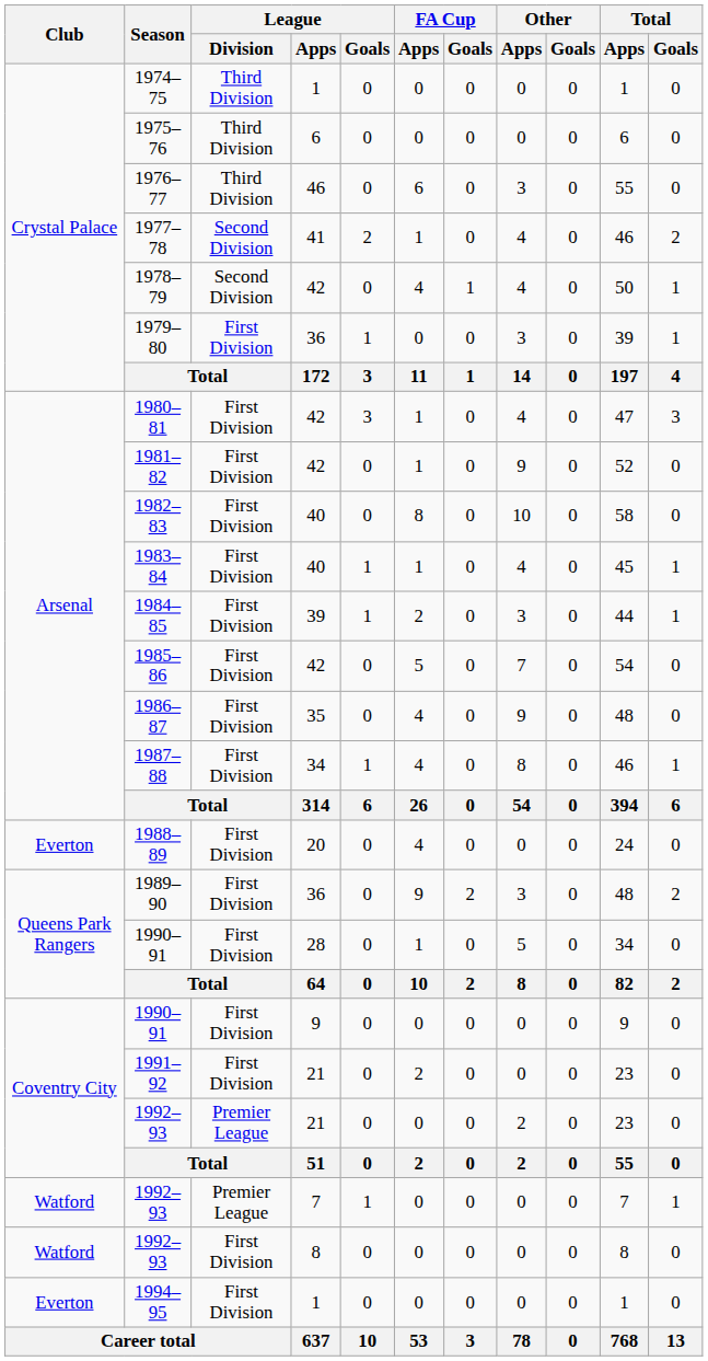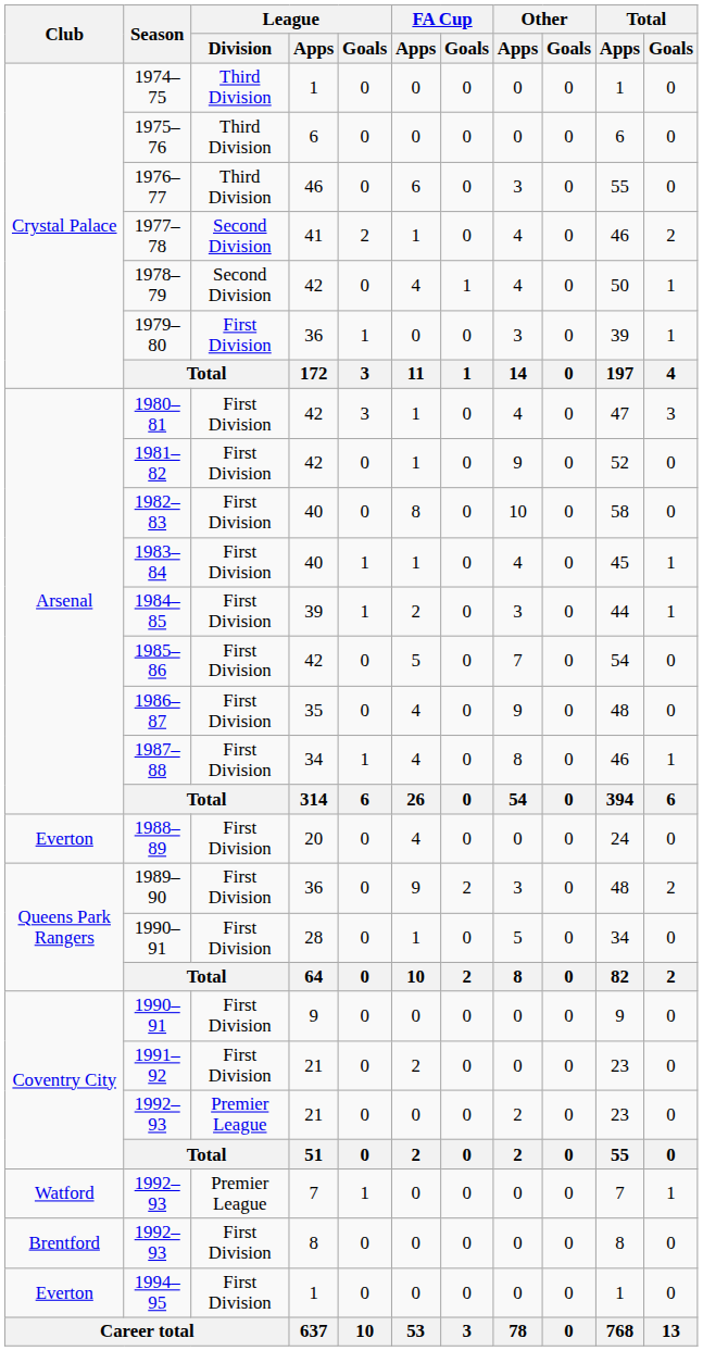 <table class="wikitable" style="text-align:center">
 <tr>
 <th rowspan="2">Club</th>
 <th rowspan="2">Season</th>
 <th colspan="3">League</th>
 <th colspan="2"><a href='#'>FA Cup</a></th>
 <th colspan="2">Other</th>
 <th colspan="2">Total</th>
 </tr>
 <tr>
 <th>Division</th>
 <th>Apps</th>
 <th>Goals</th>
 <th>Apps</th>
 <th>Goals</th>
 <th>Apps</th>
 <th>Goals</th>
 <th>Apps</th>
 <th>Goals</th>
 </tr>
 <tr>
 <td rowspan="7"><a href='#'>Crystal Palace</a></td>
 <td 1974–75 Crystal Palace F.C. season>1974–75</td>
 <td><a href='#'>Third Division</a></td>
 <td>1</td>
 <td>0</td>
 <td>0</td>
 <td>0</td>
 <td>0</td>
 <td>0</td>
 <td>1</td>
 <td>0</td>
 </tr>
 <tr>
 <td 1975–76 Crystal Palace F.C. season>1975–76</td>
 <td>Third Division</td>
 <td>6</td>
 <td>0</td>
 <td>0</td>
 <td>0</td>
 <td>0</td>
 <td>0</td>
 <td>6</td>
 <td>0</td>
 </tr>
 <tr>
 <td 1976–77 Crystal Palace F.C. season>1976–77</td>
 <td>Third Division</td>
 <td>46</td>
 <td>0</td>
 <td>6</td>
 <td>0</td>
 <td>3</td>
 <td>0</td>
 <td>55</td>
 <td>0</td>
 </tr>
 <tr>
 <td 1977–78 Crystal Palace F.C. season>1977–78</td>
 <td><a href='#'>Second Division</a></td>
 <td>41</td>
 <td>2</td>
 <td>1</td>
 <td>0</td>
 <td>4</td>
 <td>0</td>
 <td>46</td>
 <td>2</td>
 </tr>
 <tr>
 <td 1978–79 Crystal Palace F.C. season>1978–79</td>
 <td>Second Division</td>
 <td>42</td>
 <td>0</td>
 <td>4</td>
 <td>1</td>
 <td>4</td>
 <td>0</td>
 <td>50</td>
 <td>1</td>
 </tr>
 <tr>
 <td 1979–80 Crystal Palace F.C. season>1979–80</td>
 <td><a href='#'>First Division</a></td>
 <td>36</td>
 <td>1</td>
 <td>0</td>
 <td>0</td>
 <td>3</td>
 <td>0</td>
 <td>39</td>
 <td>1</td>
 </tr>
 <tr>
 <th colspan="2">Total</th>
 <th>172</th>
 <th>3</th>
 <th>11</th>
 <th>1</th>
 <th>14</th>
 <th>0</th>
 <th>197</th>
 <th>4</th>
 </tr>
 <tr>
 <td rowspan="9"><a href='#'>Arsenal</a></td>
 <td><a href='#'>1980–81</a></td>
 <td>First Division</td>
 <td>42</td>
 <td>3</td>
 <td>1</td>
 <td>0</td>
 <td>4</td>
 <td>0</td>
 <td>47</td>
 <td>3</td>
 </tr>
 <tr>
 <td><a href='#'>1981–82</a></td>
 <td>First Division</td>
 <td>42</td>
 <td>0</td>
 <td>1</td>
 <td>0</td>
 <td>9</td>
 <td>0</td>
 <td>52</td>
 <td>0</td>
 </tr>
 <tr>
 <td><a href='#'>1982–83</a></td>
 <td>First Division</td>
 <td>40</td>
 <td>0</td>
 <td>8</td>
 <td>0</td>
 <td>10</td>
 <td>0</td>
 <td>58</td>
 <td>0</td>
 </tr>
 <tr>
 <td><a href='#'>1983–84</a></td>
 <td>First Division</td>
 <td>40</td>
 <td>1</td>
 <td>1</td>
 <td>0</td>
 <td>4</td>
 <td>0</td>
 <td>45</td>
 <td>1</td>
 </tr>
 <tr>
 <td><a href='#'>1984–85</a></td>
 <td>First Division</td>
 <td>39</td>
 <td>1</td>
 <td>2</td>
 <td>0</td>
 <td>3</td>
 <td>0</td>
 <td>44</td>
 <td>1</td>
 </tr>
 <tr>
 <td><a href='#'>1985–86</a></td>
 <td>First Division</td>
 <td>42</td>
 <td>0</td>
 <td>5</td>
 <td>0</td>
 <td>7</td>
 <td>0</td>
 <td>54</td>
 <td>0</td>
 </tr>
 <tr>
 <td><a href='#'>1986–87</a></td>
 <td>First Division</td>
 <td>35</td>
 <td>0</td>
 <td>4</td>
 <td>0</td>
 <td>9</td>
 <td>0</td>
 <td>48</td>
 <td>0</td>
 </tr>
 <tr>
 <td><a href='#'>1987–88</a></td>
 <td>First Division</td>
 <td>34</td>
 <td>1</td>
 <td>4</td>
 <td>0</td>
 <td>8</td>
 <td>0</td>
 <td>46</td>
 <td>1</td>
 </tr>
 <tr>
 <th colspan="2">Total</th>
 <th>314</th>
 <th>6</th>
 <th>26</th>
 <th>0</th>
 <th>54</th>
 <th>0</th>
 <th>394</th>
 <th>6</th>
 </tr>
 <tr>
 <td><a href='#'>Everton</a></td>
 <td><a href='#'>1988–89</a></td>
 <td>First Division</td>
 <td>20</td>
 <td>0</td>
 <td>4</td>
 <td>0</td>
 <td>0</td>
 <td>0</td>
 <td>24</td>
 <td>0</td>
 </tr>
 <tr>
 <td rowspan="3"><a href='#'>Queens Park Rangers</a></td>
 <td 1989–90 Queens Park Rangers F.C. season>1989–90</td>
 <td>First Division</td>
 <td>36</td>
 <td>0</td>
 <td>9</td>
 <td>2</td>
 <td>3</td>
 <td>0</td>
 <td>48</td>
 <td>2</td>
 </tr>
 <tr>
 <td 1990–91 Queens Park Rangers F.C. season>1990–91</td>
 <td>First Division</td>
 <td>28</td>
 <td>0</td>
 <td>1</td>
 <td>0</td>
 <td>5</td>
 <td>0</td>
 <td>34</td>
 <td>0</td>
 </tr>
 <tr>
 <th colspan="2">Total</th>
 <th>64</th>
 <th>0</th>
 <th>10</th>
 <th>2</th>
 <th>8</th>
 <th>0</th>
 <th>82</th>
 <th>2</th>
 </tr>
 <tr>
 <td rowspan="4"><a href='#'>Coventry City</a></td>
 <td><a href='#'>1990–91</a></td>
 <td>First Division</td>
 <td>9</td>
 <td>0</td>
 <td>0</td>
 <td>0</td>
 <td>0</td>
 <td>0</td>
 <td>9</td>
 <td>0</td>
 </tr>
 <tr>
 <td><a href='#'>1991–92</a></td>
 <td>First Division</td>
 <td>21</td>
 <td>0</td>
 <td>2</td>
 <td>0</td>
 <td>0</td>
 <td>0</td>
 <td>23</td>
 <td>0</td>
 </tr>
 <tr>
 <td><a href='#'>1992–93</a></td>
 <td><a href='#'>Premier League</a></td>
 <td>21</td>
 <td>0</td>
 <td>0</td>
 <td>0</td>
 <td>2</td>
 <td>0</td>
 <td>23</td>
 <td>0</td>
 </tr>
 <tr>
 <th colspan="2">Total</th>
 <th>51</th>
 <th>0</th>
 <th>2</th>
 <th>0</th>
 <th>2</th>
 <th>0</th>
 <th>55</th>
 <th>0</th>
 </tr>
 <tr>
 <td><a href='#'>Watford</a></td>
 <td><a href='#'>1992–93</a></td>
 <td>Premier League</td>
 <td>7</td>
 <td>1</td>
 <td>0</td>
 <td>0</td>
 <td>0</td>
 <td>0</td>
 <td>7</td>
 <td>1</td>
 </tr>
 <tr>
-<td><a href='#'>Watford</a></td>
+<td><a href='#'>Brentford</a></td>
 <td><a href='#'>1992–93</a></td>
 <td>First Division</td>
 <td>8</td>
 <td>0</td>
 <td>0</td>
 <td>0</td>
 <td>0</td>
 <td>0</td>
 <td>8</td>
 <td>0</td>
 </tr>
 <tr>
 <td><a href='#'>Everton</a></td>
 <td><a href='#'>1994–95</a></td>
 <td>First Division</td>
 <td>1</td>
 <td>0</td>
 <td>0</td>
 <td>0</td>
 <td>0</td>
 <td>0</td>
 <td>1</td>
 <td>0</td>
 </tr>
 <tr>
 <th colspan="3">Career total</th>
 <th>637</th>
 <th>10</th>
 <th>53</th>
 <th>3</th>
 <th>78</th>
 <th>0</th>
 <th>768</th>
 <th>13</th>
 </tr>
 </table>
